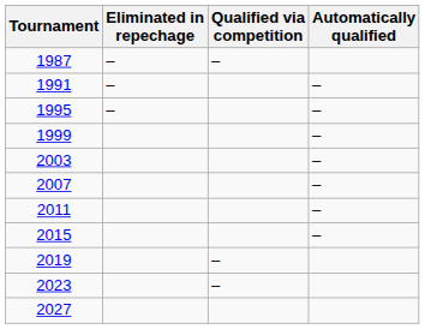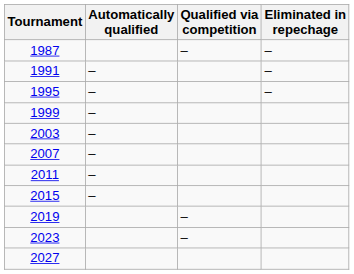 <table class="wikitable sortable">
 <tr>
 <th>Tournament</th>
+<th>Automatically <br> qualified</th>
+<th>Qualified via <br> competition</th>
 <th>Eliminated in <br> repechage</th>
-<th>Qualified via <br> competition</th>
-<th>Automatically <br> qualified</th>
 </tr>
 <tr>
 <td align=center><a href='#'>1987</a></td>
+<td></td>
 <td>–</td>
 <td>–</td>
-<td></td>
 </tr>
 <tr>
 <td align=center><a href='#'>1991</a></td>
 <td>–</td>
 <td></td>
 <td>–</td>
 </tr>
 <tr>
 <td align=center><a href='#'>1995</a></td>
 <td>–</td>
 <td></td>
 <td>–</td>
 </tr>
 <tr>
 <td align=center><a href='#'>1999</a></td>
+<td>–</td>
 <td></td>
 <td></td>
-<td>–</td>
 </tr>
 <tr>
 <td align=center><a href='#'>2003</a></td>
+<td>–</td>
 <td></td>
 <td></td>
-<td>–</td>
 </tr>
 <tr>
 <td align=center><a href='#'>2007</a></td>
+<td>–</td>
 <td></td>
 <td></td>
-<td>–</td>
 </tr>
 <tr>
 <td align=center><a href='#'>2011</a></td>
+<td>–</td>
 <td></td>
 <td></td>
-<td>–</td>
 </tr>
 <tr>
 <td align=center><a href='#'>2015</a></td>
+<td>–</td>
 <td></td>
 <td></td>
-<td>–</td>
 </tr>
 <tr>
 <td align=center><a href='#'>2019</a></td>
 <td></td>
 <td>–</td>
 <td></td>
 </tr>
 <tr>
 <td align=center><a href='#'>2023</a></td>
 <td></td>
 <td>–</td>
 <td></td>
 </tr>
 <tr>
 <td align=center><a href='#'>2027</a></td>
 <td></td>
 <td></td>
 <td></td>
 </tr>
 </table>
